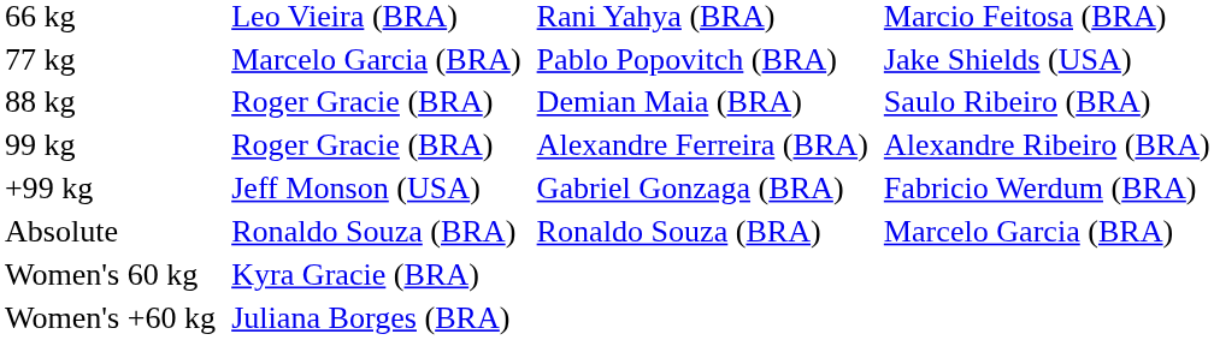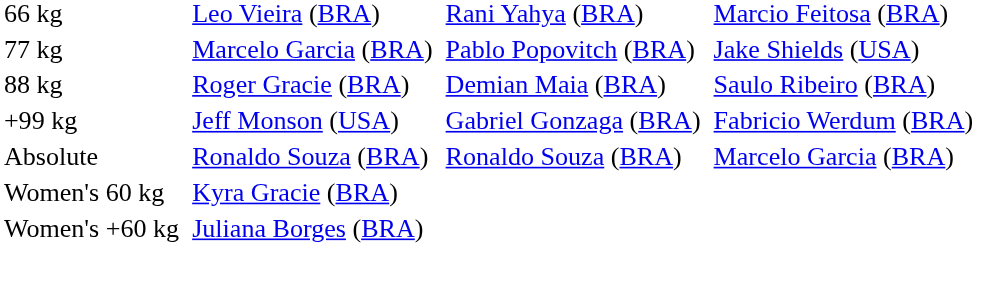 <table>
 <tr>
 <td>66 kg</td>
 <td> <a href='#'>Leo Vieira</a> <span>(<a href='#'>BRA</a>)</span></td>
 <td> <a href='#'>Rani Yahya</a> <span>(<a href='#'>BRA</a>)</span></td>
 <td> <a href='#'>Marcio Feitosa</a> <span>(<a href='#'>BRA</a>)</span></td>
 </tr>
 <tr>
 <td>77 kg</td>
 <td> <a href='#'>Marcelo Garcia</a> <span>(<a href='#'>BRA</a>)</span></td>
 <td> <a href='#'>Pablo Popovitch</a> <span>(<a href='#'>BRA</a>)</span></td>
 <td> <a href='#'>Jake Shields</a> <span>(<a href='#'>USA</a>)</span></td>
 </tr>
 <tr>
 <td>88 kg</td>
 <td> <a href='#'>Roger Gracie</a> <span>(<a href='#'>BRA</a>)</span></td>
 <td> <a href='#'>Demian Maia</a> <span>(<a href='#'>BRA</a>)</span></td>
 <td> <a href='#'>Saulo Ribeiro</a> <span>(<a href='#'>BRA</a>)</span></td>
-</tr>
-<tr>
-<td>99 kg</td>
-<td> <a href='#'>Roger Gracie</a> <span>(<a href='#'>BRA</a>)</span></td>
-<td> <a href='#'>Alexandre Ferreira</a> <span>(<a href='#'>BRA</a>)</span></td>
-<td> <a href='#'>Alexandre Ribeiro</a> <span>(<a href='#'>BRA</a>)</span></td>
 </tr>
 <tr>
 <td>+99 kg</td>
 <td> <a href='#'>Jeff Monson</a> <span>(<a href='#'>USA</a>)</span></td>
 <td> <a href='#'>Gabriel Gonzaga</a> <span>(<a href='#'>BRA</a>)</span></td>
 <td> <a href='#'>Fabricio Werdum</a> <span>(<a href='#'>BRA</a>)</span></td>
 </tr>
 <tr>
 <td>Absolute</td>
 <td> <a href='#'>Ronaldo Souza</a> <span>(<a href='#'>BRA</a>)</span></td>
 <td> <a href='#'>Ronaldo Souza</a> <span>(<a href='#'>BRA</a>)</span></td>
 <td> <a href='#'>Marcelo Garcia</a> <span>(<a href='#'>BRA</a>)</span></td>
 </tr>
 <tr>
 <td>Women's 60 kg</td>
 <td> <a href='#'>Kyra Gracie</a> <span>(<a href='#'>BRA</a>)</span></td>
 <td></td>
 <td></td>
 </tr>
 <tr>
 <td>Women's +60 kg</td>
 <td> <a href='#'>Juliana Borges</a> <span>(<a href='#'>BRA</a>)</span></td>
 <td></td>
 <td></td>
 </tr>
 <tr>
 </tr>
 </table>
